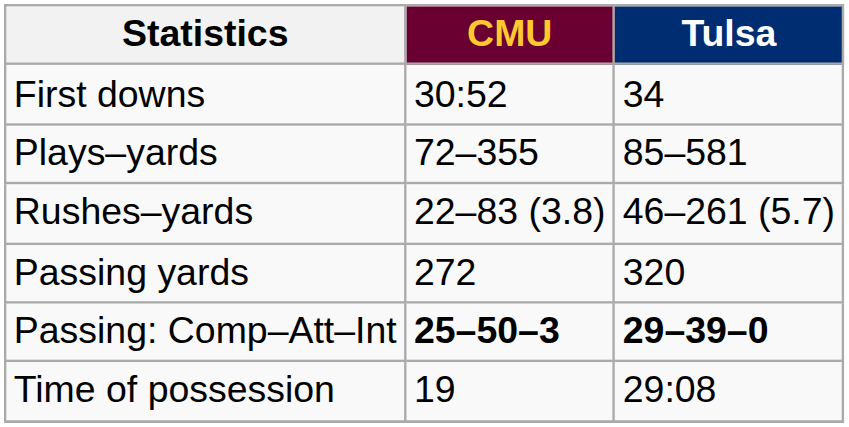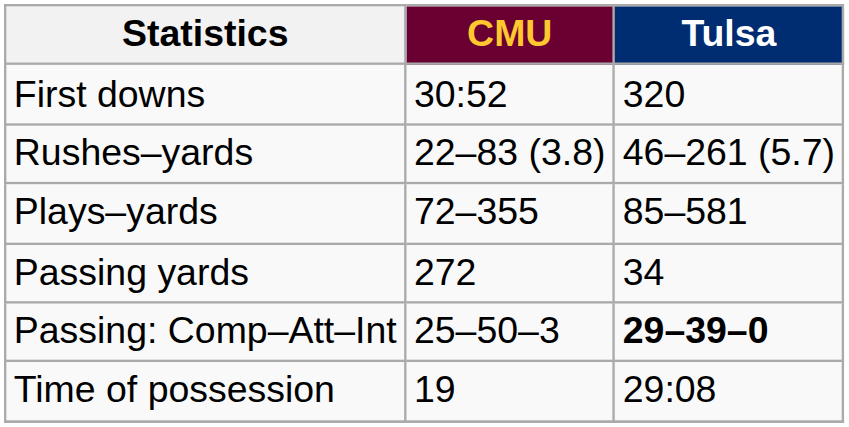 <table class="wikitable">
 <tr>
 <th>Statistics</th>
 <th style="background:#6A0032; color:#ffc82e">CMU</th>
 <th style="background:#002D72; color:white">Tulsa</th>
 </tr>
 <tr>
 <td>First downs</td>
 <td>30:52</td>
-<td>34</td>
+<td>320</td>
+</tr>
+<tr>
+<td>Rushes–yards</td>
+<td>22–83 (3.8)</td>
+<td>46–261 (5.7)</td>
 </tr>
 <tr>
 <td>Plays–yards</td>
 <td>72–355</td>
 <td>85–581</td>
 </tr>
 <tr>
-<td>Rushes–yards</td>
-<td>22–83 (3.8)</td>
-<td>46–261 (5.7)</td>
-</tr>
-<tr>
 <td>Passing yards</td>
 <td>272</td>
-<td>320</td>
+<td>34</td>
 </tr>
 <tr>
 <td>Passing: Comp–Att–Int</td>
-<td><strong>25–50–3</strong></td>
+<td>25–50–3</td>
 <td><strong>29–39–0</strong></td>
 </tr>
 <tr>
 <td>Time of possession</td>
 <td>19</td>
 <td>29:08</td>
 </tr>
 <tr>
 </tr>
 </table>
